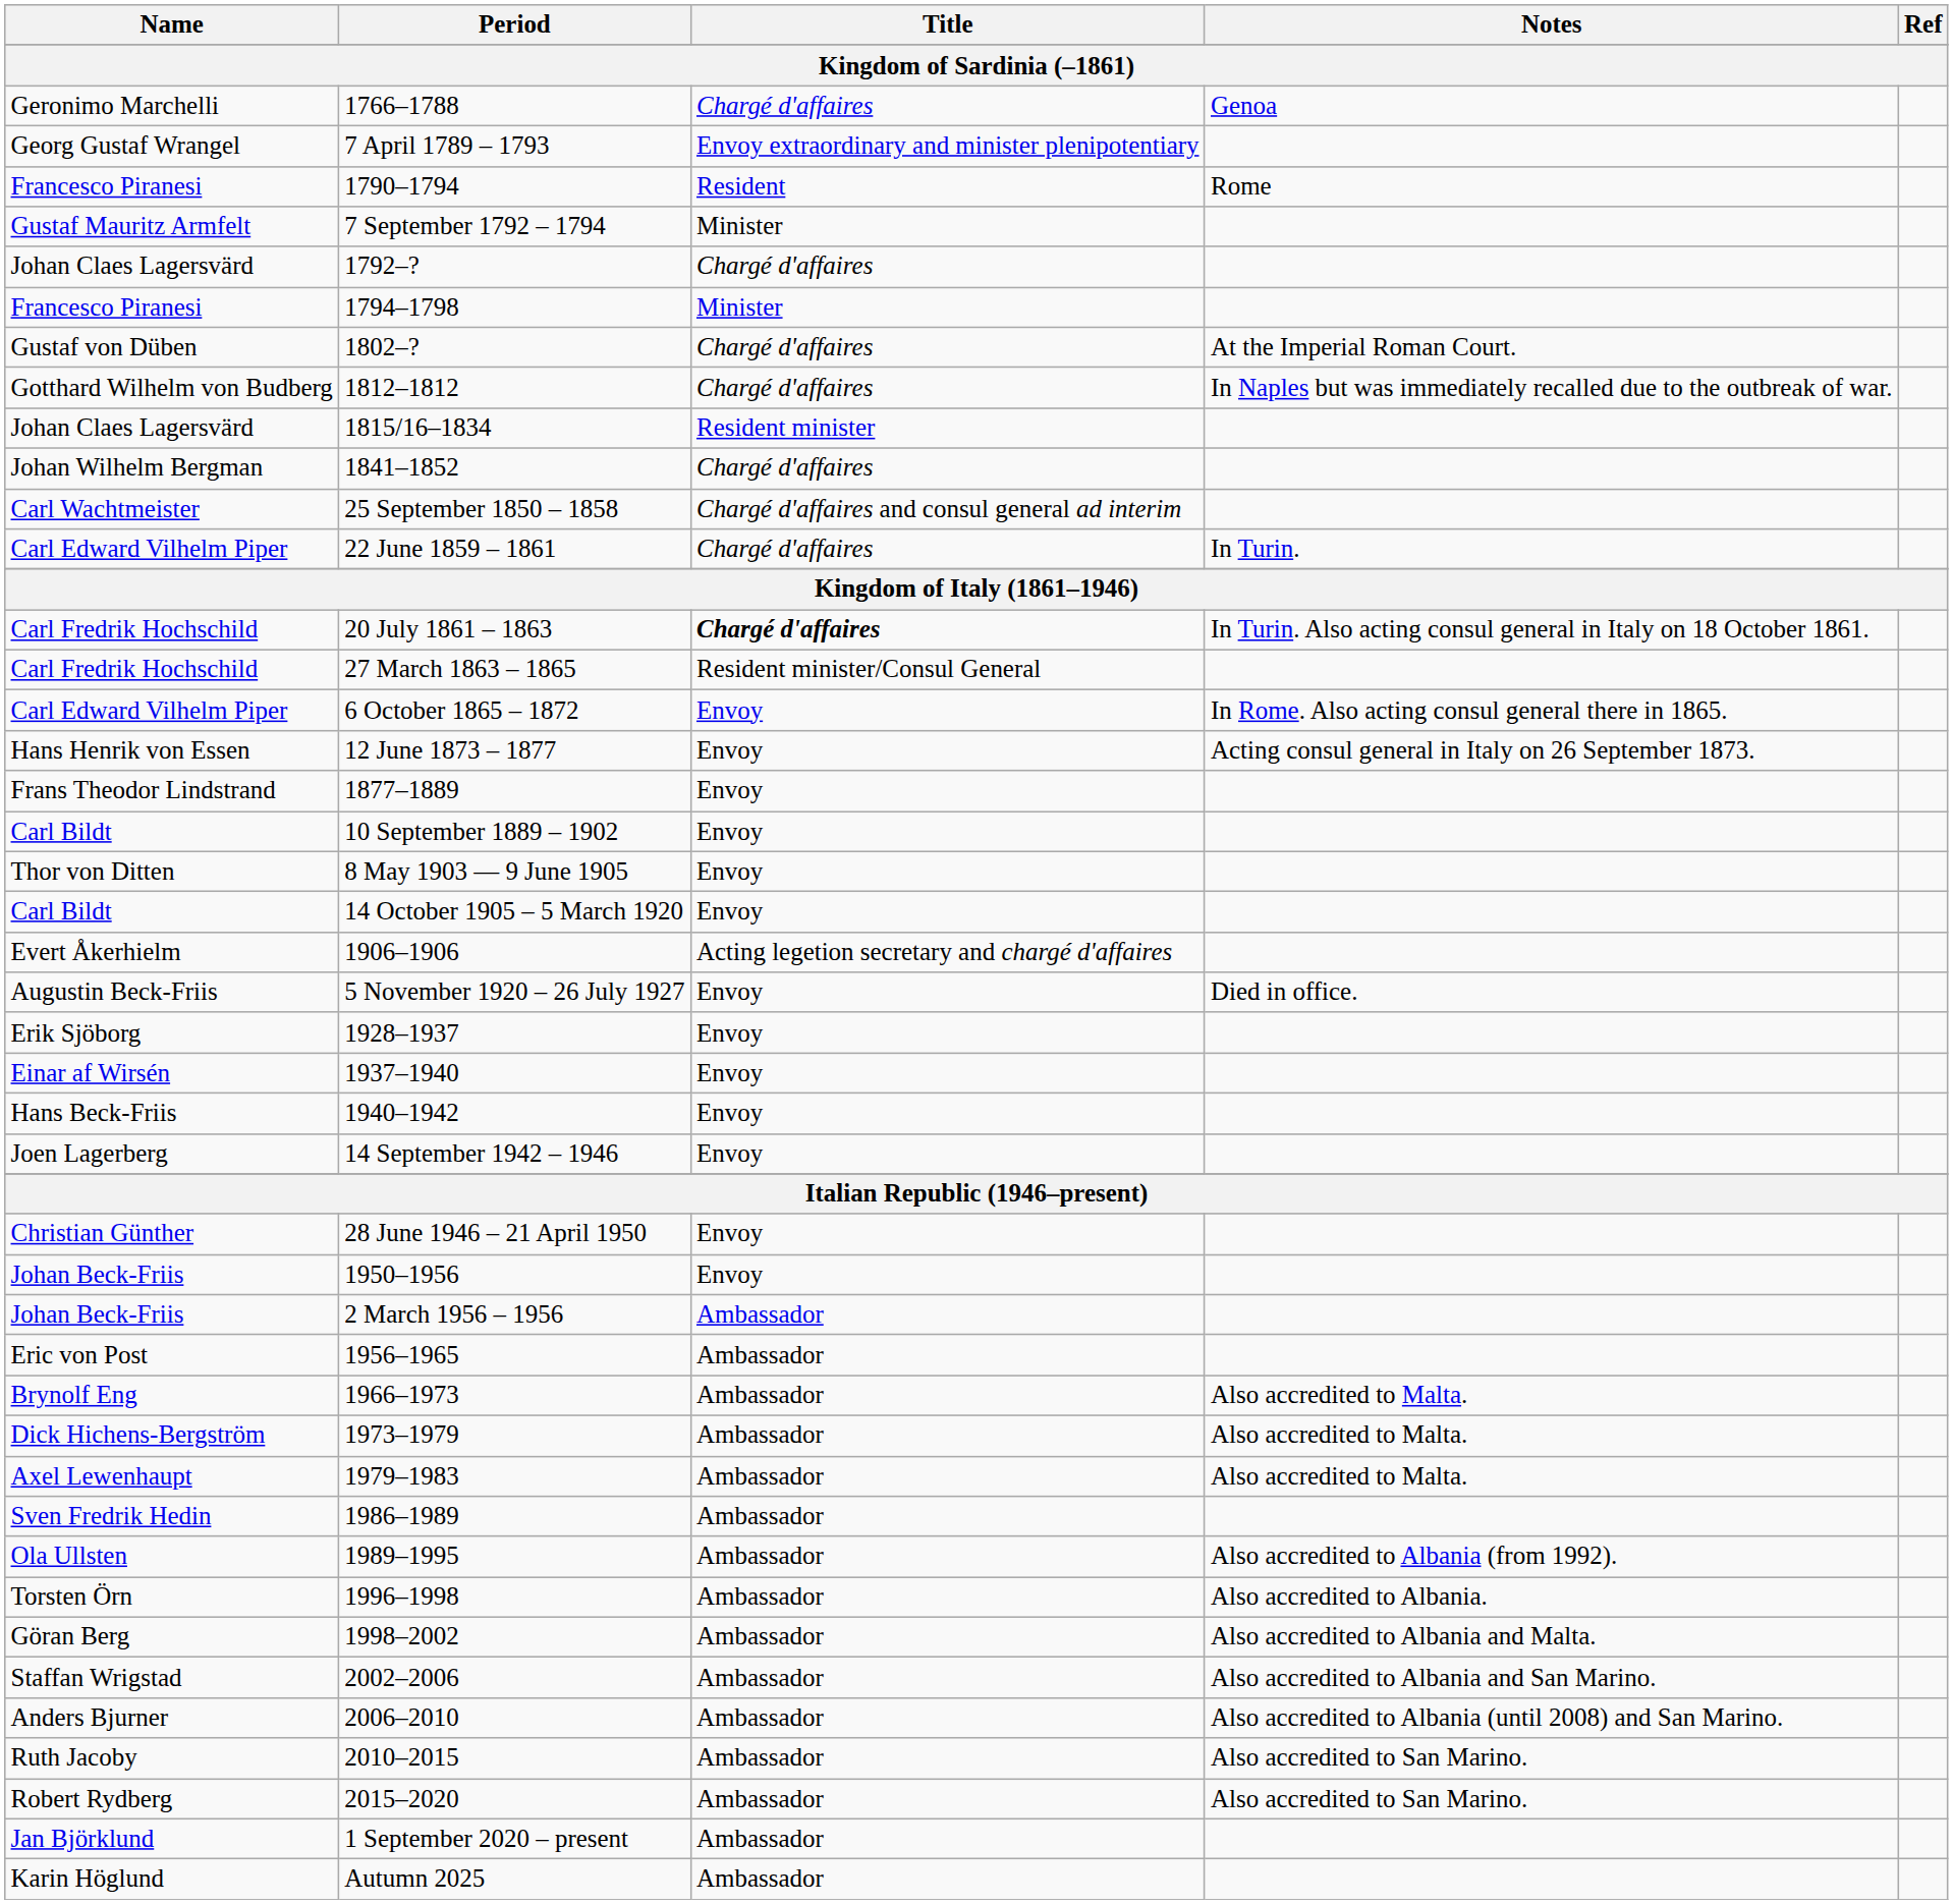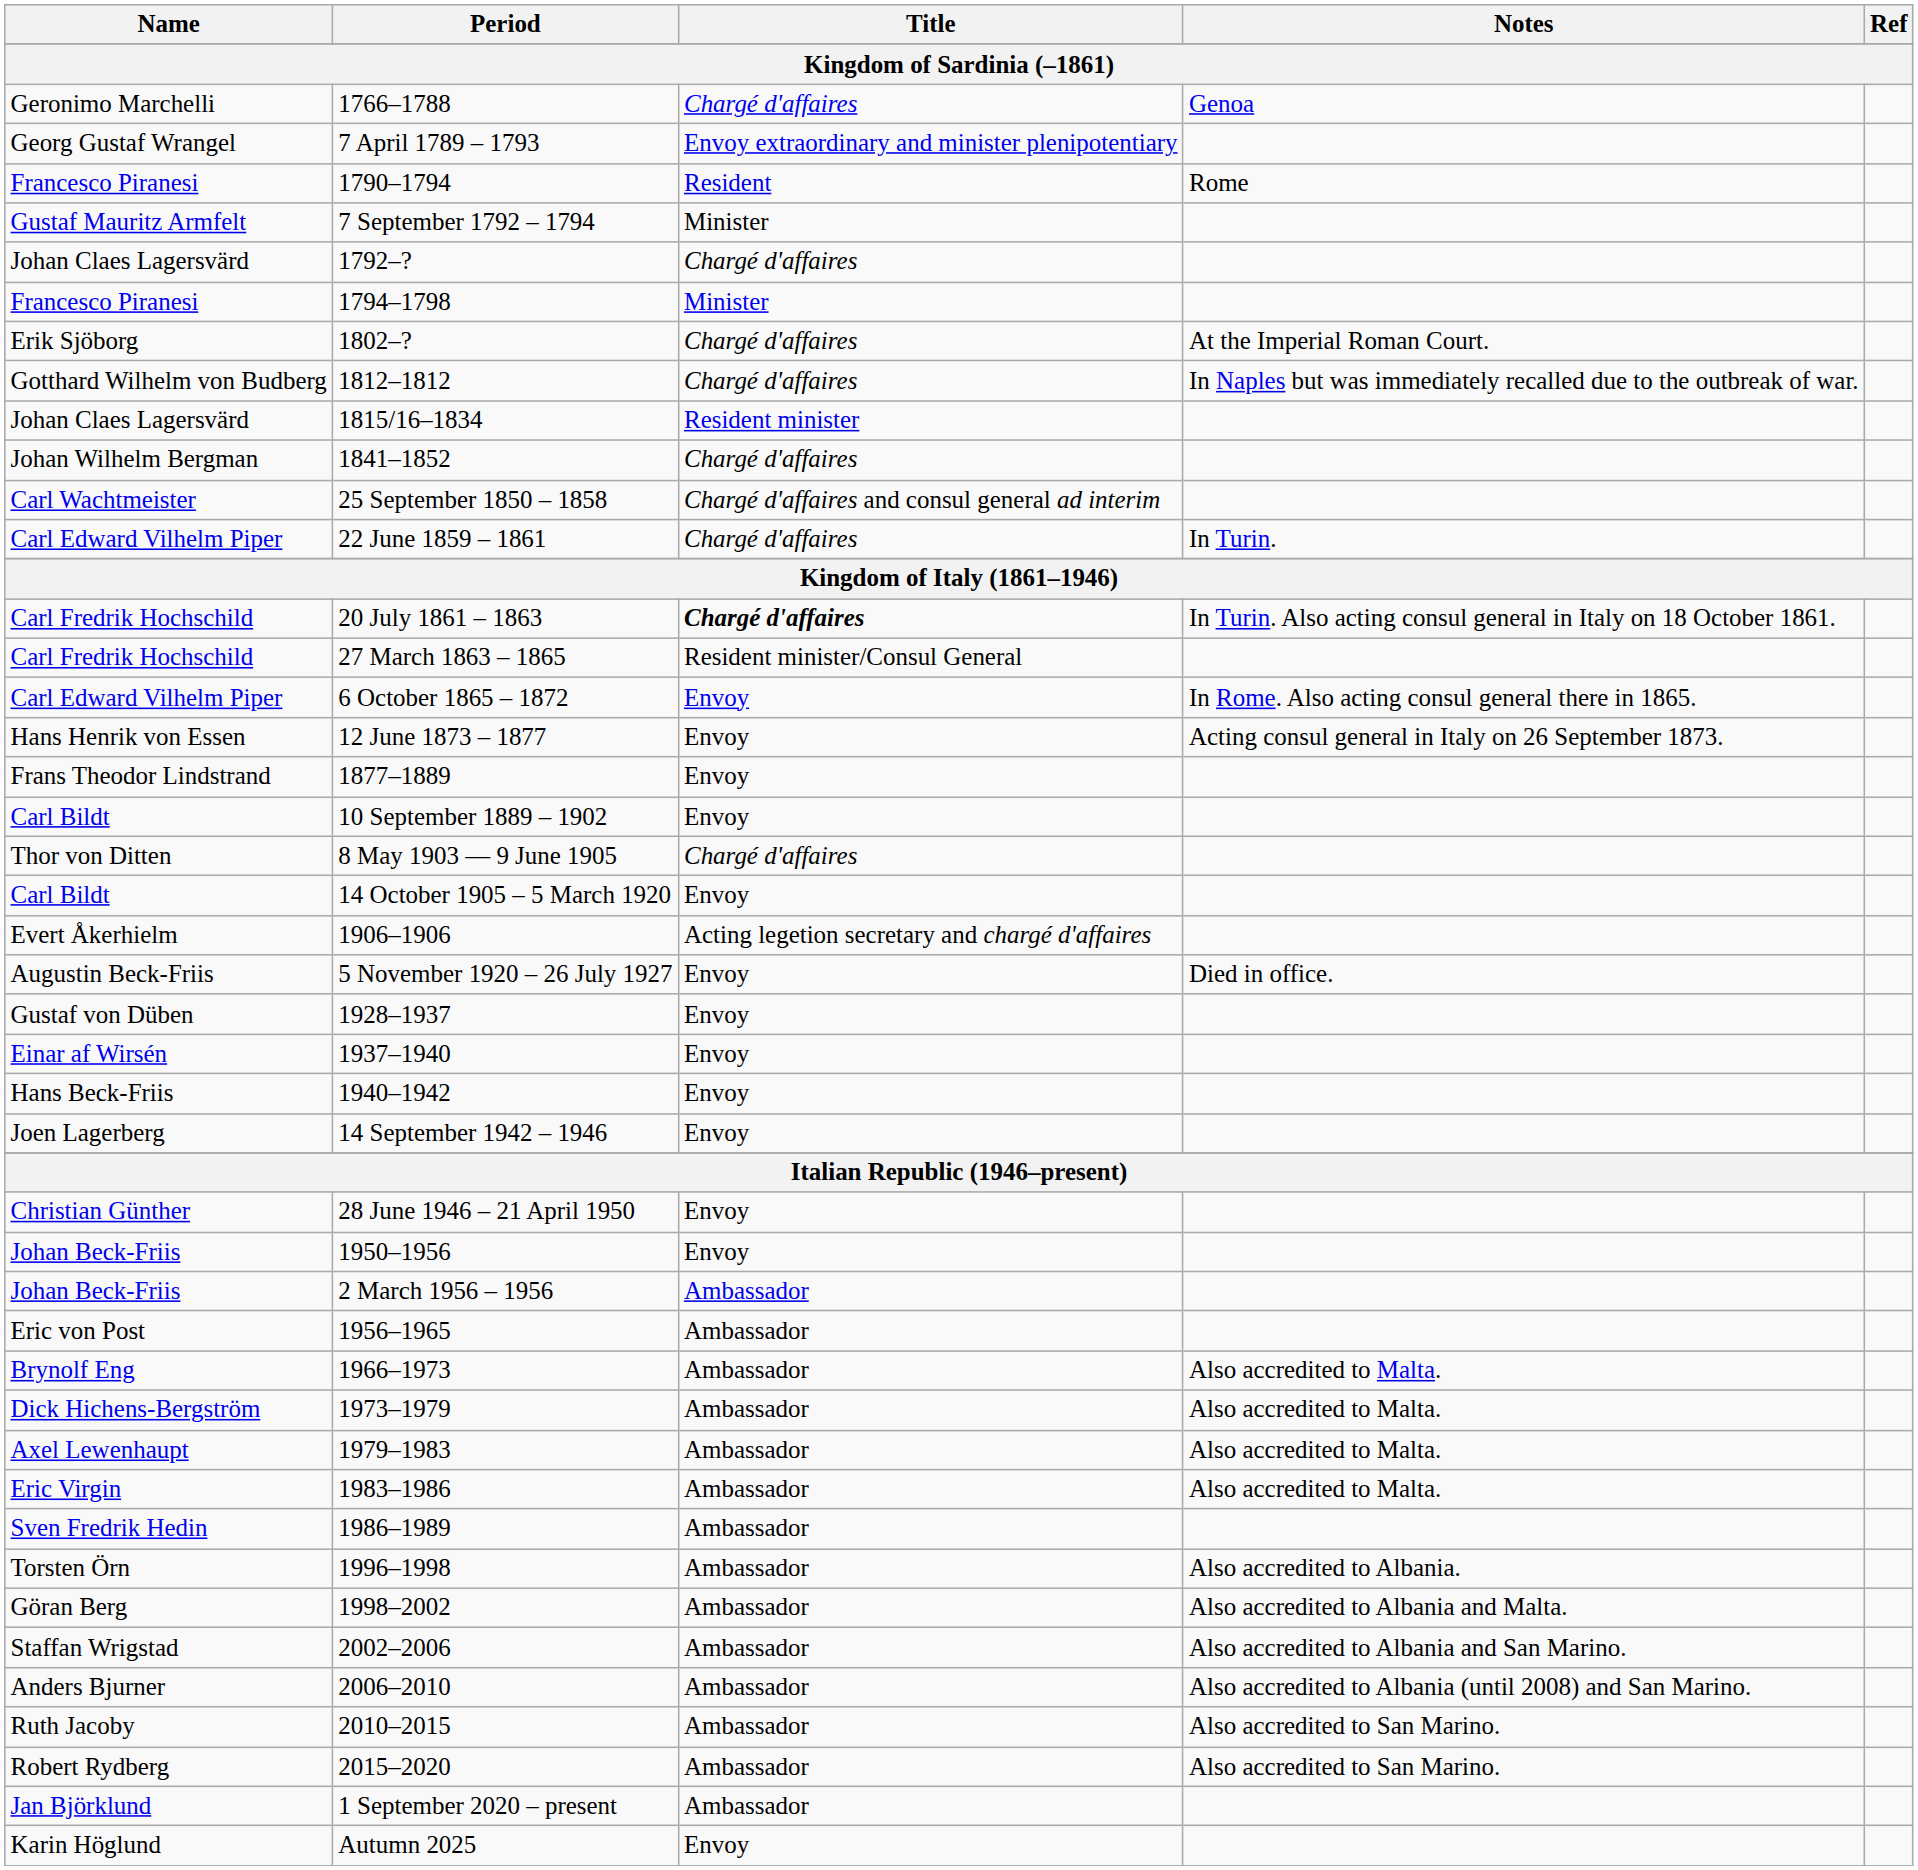 <table class="wikitable">
 <tr>
 <th>Name</th>
 <th>Period</th>
 <th>Title</th>
 <th>Notes</th>
 <th>Ref</th>
 </tr>
 <tr>
 </tr>
 <tr style="text-align:center;">
 <th colspan=5>Kingdom of Sardinia (–1861)</th>
 </tr>
 <tr>
 <td>Geronimo Marchelli</td>
 <td>1766–1788</td>
 <td><em><a href='#'>Chargé d'affaires</a></em></td>
 <td><a href='#'>Genoa</a></td>
 <td></td>
 </tr>
 <tr>
 <td>Georg Gustaf Wrangel</td>
 <td>7 April 1789 – 1793</td>
 <td><a href='#'>Envoy extraordinary and minister plenipotentiary</a></td>
 <td></td>
 <td></td>
 </tr>
 <tr>
 <td><a href='#'>Francesco Piranesi</a></td>
 <td>1790–1794</td>
 <td><a href='#'>Resident</a></td>
 <td>Rome</td>
 <td></td>
 </tr>
 <tr>
 <td><a href='#'>Gustaf Mauritz Armfelt</a></td>
 <td>7 September 1792 – 1794</td>
 <td>Minister</td>
 <td></td>
 <td></td>
 </tr>
 <tr>
 <td>Johan Claes Lagersvärd</td>
 <td>1792–?</td>
 <td><em>Chargé d'affaires</em></td>
 <td></td>
 <td></td>
 </tr>
 <tr>
 <td><a href='#'>Francesco Piranesi</a></td>
 <td>1794–1798</td>
 <td><a href='#'>Minister</a></td>
 <td></td>
 <td></td>
 </tr>
 <tr>
-<td>Gustaf von Düben</td>
+<td>Erik Sjöborg</td>
 <td>1802–?</td>
 <td><em>Chargé d'affaires</em></td>
 <td>At the Imperial Roman Court.</td>
 <td></td>
 </tr>
 <tr>
 <td>Gotthard Wilhelm von Budberg</td>
 <td>1812–1812</td>
 <td><em>Chargé d'affaires</em></td>
 <td>In <a href='#'>Naples</a> but was immediately recalled due to the outbreak of war.</td>
 <td></td>
 </tr>
 <tr>
 <td>Johan Claes Lagersvärd</td>
 <td>1815/16–1834</td>
 <td><a href='#'>Resident minister</a></td>
 <td></td>
 <td></td>
 </tr>
 <tr>
 <td>Johan Wilhelm Bergman</td>
 <td>1841–1852</td>
 <td><em>Chargé d'affaires</em></td>
 <td></td>
 <td></td>
 </tr>
 <tr>
 <td><a href='#'>Carl Wachtmeister</a></td>
 <td>25 September 1850 – 1858</td>
 <td><em>Chargé d'affaires</em> and consul general <em>ad interim</em></td>
 <td></td>
 <td></td>
 </tr>
 <tr>
 <td><a href='#'>Carl Edward Vilhelm Piper</a></td>
 <td>22 June 1859 – 1861</td>
 <td><em>Chargé d'affaires</em></td>
 <td>In <a href='#'>Turin</a>.</td>
 <td></td>
 </tr>
 <tr>
 </tr>
 <tr style="text-align:center;">
 <th colspan=5>Kingdom of Italy (1861–1946)</th>
 </tr>
 <tr>
 <td><a href='#'>Carl Fredrik Hochschild</a></td>
 <td>20 July 1861 – 1863</td>
 <td><strong><em>Chargé d'affaires</em></strong></td>
 <td>In <a href='#'>Turin</a>. Also acting consul general in Italy on 18 October 1861.</td>
 <td></td>
 </tr>
 <tr>
 <td><a href='#'>Carl Fredrik Hochschild</a></td>
 <td>27 March 1863 – 1865</td>
 <td>Resident minister/Consul General</td>
 <td></td>
 <td></td>
 </tr>
 <tr>
 <td><a href='#'>Carl Edward Vilhelm Piper</a></td>
 <td>6 October 1865 – 1872</td>
 <td><a href='#'>Envoy</a></td>
 <td>In <a href='#'>Rome</a>. Also acting consul general there in 1865.</td>
 <td></td>
 </tr>
 <tr>
 <td>Hans Henrik von Essen</td>
 <td>12 June 1873 – 1877</td>
 <td>Envoy</td>
 <td>Acting consul general in Italy on 26 September 1873.</td>
 <td></td>
 </tr>
 <tr>
 <td>Frans Theodor Lindstrand</td>
 <td>1877–1889</td>
 <td>Envoy</td>
 <td></td>
 <td></td>
 </tr>
 <tr>
 <td><a href='#'>Carl Bildt</a></td>
 <td>10 September 1889 – 1902</td>
 <td>Envoy</td>
 <td></td>
 <td></td>
 </tr>
 <tr>
 <td>Thor von Ditten</td>
 <td>8 May 1903 — 9 June 1905</td>
-<td>Envoy</td>
+<td><em>Chargé d'affaires</em></td>
 <td></td>
 <td></td>
 </tr>
 <tr>
 <td><a href='#'>Carl Bildt</a></td>
 <td>14 October 1905 – 5 March 1920</td>
 <td>Envoy</td>
 <td></td>
 <td></td>
 </tr>
 <tr>
 <td>Evert Åkerhielm</td>
 <td>1906–1906</td>
 <td>Acting legetion secretary and <em>chargé d'affaires</em></td>
 <td></td>
 <td></td>
 </tr>
 <tr>
 <td>Augustin Beck-Friis</td>
 <td>5 November 1920 – 26 July 1927</td>
 <td>Envoy</td>
 <td>Died in office.</td>
 <td></td>
 </tr>
 <tr>
-<td>Erik Sjöborg</td>
+<td>Gustaf von Düben</td>
 <td>1928–1937</td>
 <td>Envoy</td>
 <td></td>
 <td></td>
 </tr>
 <tr>
 <td><a href='#'>Einar af Wirsén</a></td>
 <td>1937–1940</td>
 <td>Envoy</td>
 <td></td>
 <td></td>
 </tr>
 <tr>
 <td>Hans Beck-Friis</td>
 <td>1940–1942</td>
 <td>Envoy</td>
 <td></td>
 <td></td>
 </tr>
 <tr>
 <td>Joen Lagerberg</td>
 <td>14 September 1942 – 1946</td>
 <td>Envoy</td>
 <td></td>
 <td></td>
 </tr>
 <tr>
 </tr>
 <tr style="text-align:center;">
 <th colspan=5>Italian Republic (1946–present)</th>
 </tr>
 <tr>
 <td><a href='#'>Christian Günther</a></td>
 <td>28 June 1946 – 21 April 1950</td>
 <td>Envoy</td>
 <td></td>
 <td></td>
 </tr>
 <tr>
 <td><a href='#'>Johan Beck-Friis</a></td>
 <td>1950–1956</td>
 <td>Envoy</td>
 <td></td>
 <td></td>
 </tr>
 <tr>
 <td><a href='#'>Johan Beck-Friis</a></td>
 <td>2 March 1956 – 1956</td>
 <td><a href='#'>Ambassador</a></td>
 <td></td>
 <td></td>
 </tr>
 <tr>
 <td>Eric von Post</td>
 <td>1956–1965</td>
 <td>Ambassador</td>
 <td></td>
 <td></td>
 </tr>
 <tr>
 <td><a href='#'>Brynolf Eng</a></td>
 <td>1966–1973</td>
 <td>Ambassador</td>
 <td>Also accredited to <a href='#'>Malta</a>.</td>
 <td></td>
 </tr>
 <tr>
 <td><a href='#'>Dick Hichens-Bergström</a></td>
 <td>1973–1979</td>
 <td>Ambassador</td>
 <td>Also accredited to Malta.</td>
 <td></td>
 </tr>
 <tr>
 <td><a href='#'>Axel Lewenhaupt</a></td>
 <td>1979–1983</td>
 <td>Ambassador</td>
 <td>Also accredited to Malta.</td>
 <td></td>
 </tr>
 <tr>
+<td><a href='#'>Eric Virgin</a></td>
+<td>1983–1986</td>
+<td>Ambassador</td>
+<td>Also accredited to Malta.</td>
+<td></td>
+</tr>
+<tr>
 <td><a href='#'>Sven Fredrik Hedin</a></td>
 <td>1986–1989</td>
 <td>Ambassador</td>
 <td></td>
-<td></td>
-</tr>
-<tr>
-<td><a href='#'>Ola Ullsten</a></td>
-<td>1989–1995</td>
-<td>Ambassador</td>
-<td>Also accredited to <a href='#'>Albania</a> (from 1992).</td>
 <td></td>
 </tr>
 <tr>
 <td>Torsten Örn</td>
 <td>1996–1998</td>
 <td>Ambassador</td>
 <td>Also accredited to Albania.</td>
 <td></td>
 </tr>
 <tr>
 <td>Göran Berg</td>
 <td>1998–2002</td>
 <td>Ambassador</td>
 <td>Also accredited to Albania and Malta.</td>
 <td></td>
 </tr>
 <tr>
 <td>Staffan Wrigstad</td>
 <td>2002–2006</td>
 <td>Ambassador</td>
 <td>Also accredited to Albania and San Marino.</td>
 <td></td>
 </tr>
 <tr>
 <td>Anders Bjurner</td>
 <td>2006–2010</td>
 <td>Ambassador</td>
 <td>Also accredited to Albania (until 2008) and San Marino.</td>
 <td></td>
 </tr>
 <tr>
 <td>Ruth Jacoby</td>
 <td>2010–2015</td>
 <td>Ambassador</td>
 <td>Also accredited to San Marino.</td>
 <td></td>
 </tr>
 <tr>
 <td>Robert Rydberg</td>
 <td>2015–2020</td>
 <td>Ambassador</td>
 <td>Also accredited to San Marino.</td>
 <td></td>
 </tr>
 <tr>
 <td><a href='#'>Jan Björklund</a></td>
 <td>1 September 2020 – present</td>
 <td>Ambassador</td>
 <td></td>
 <td></td>
 </tr>
 <tr>
 <td>Karin Höglund</td>
 <td>Autumn 2025</td>
-<td>Ambassador</td>
+<td>Envoy</td>
 <td></td>
 <td></td>
 </tr>
 </table>
